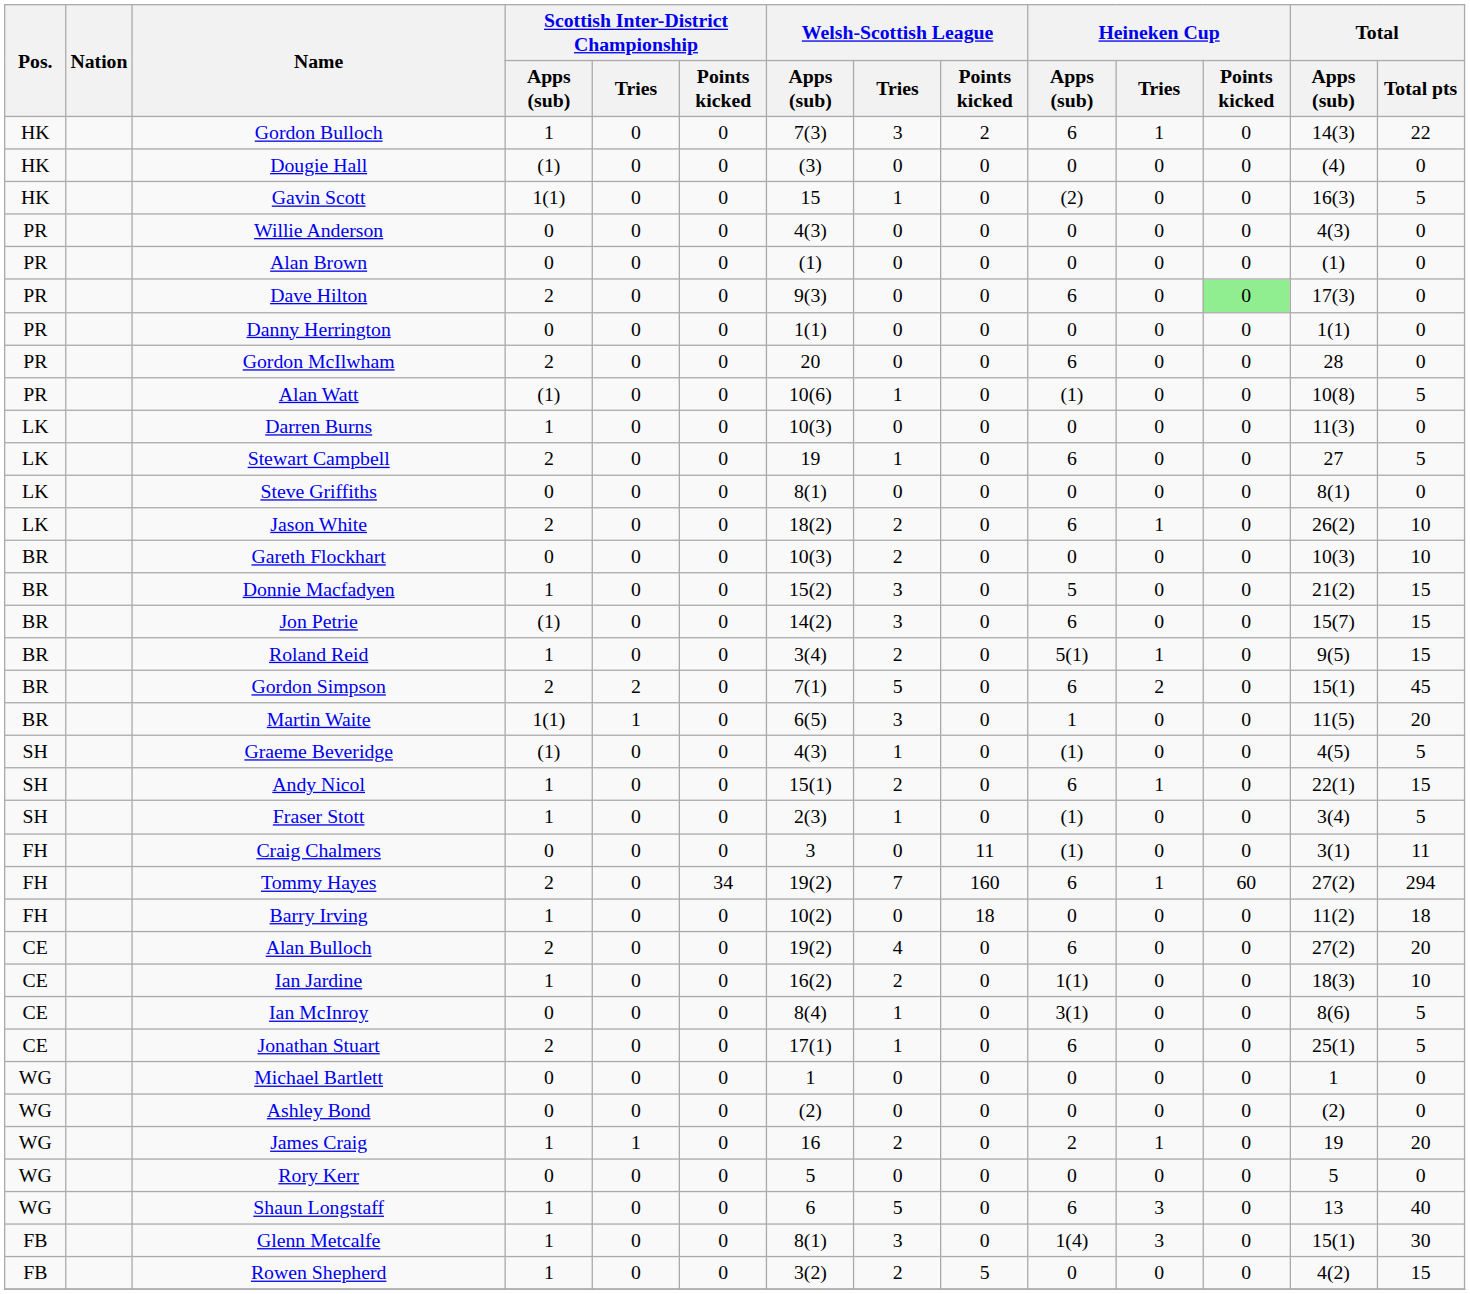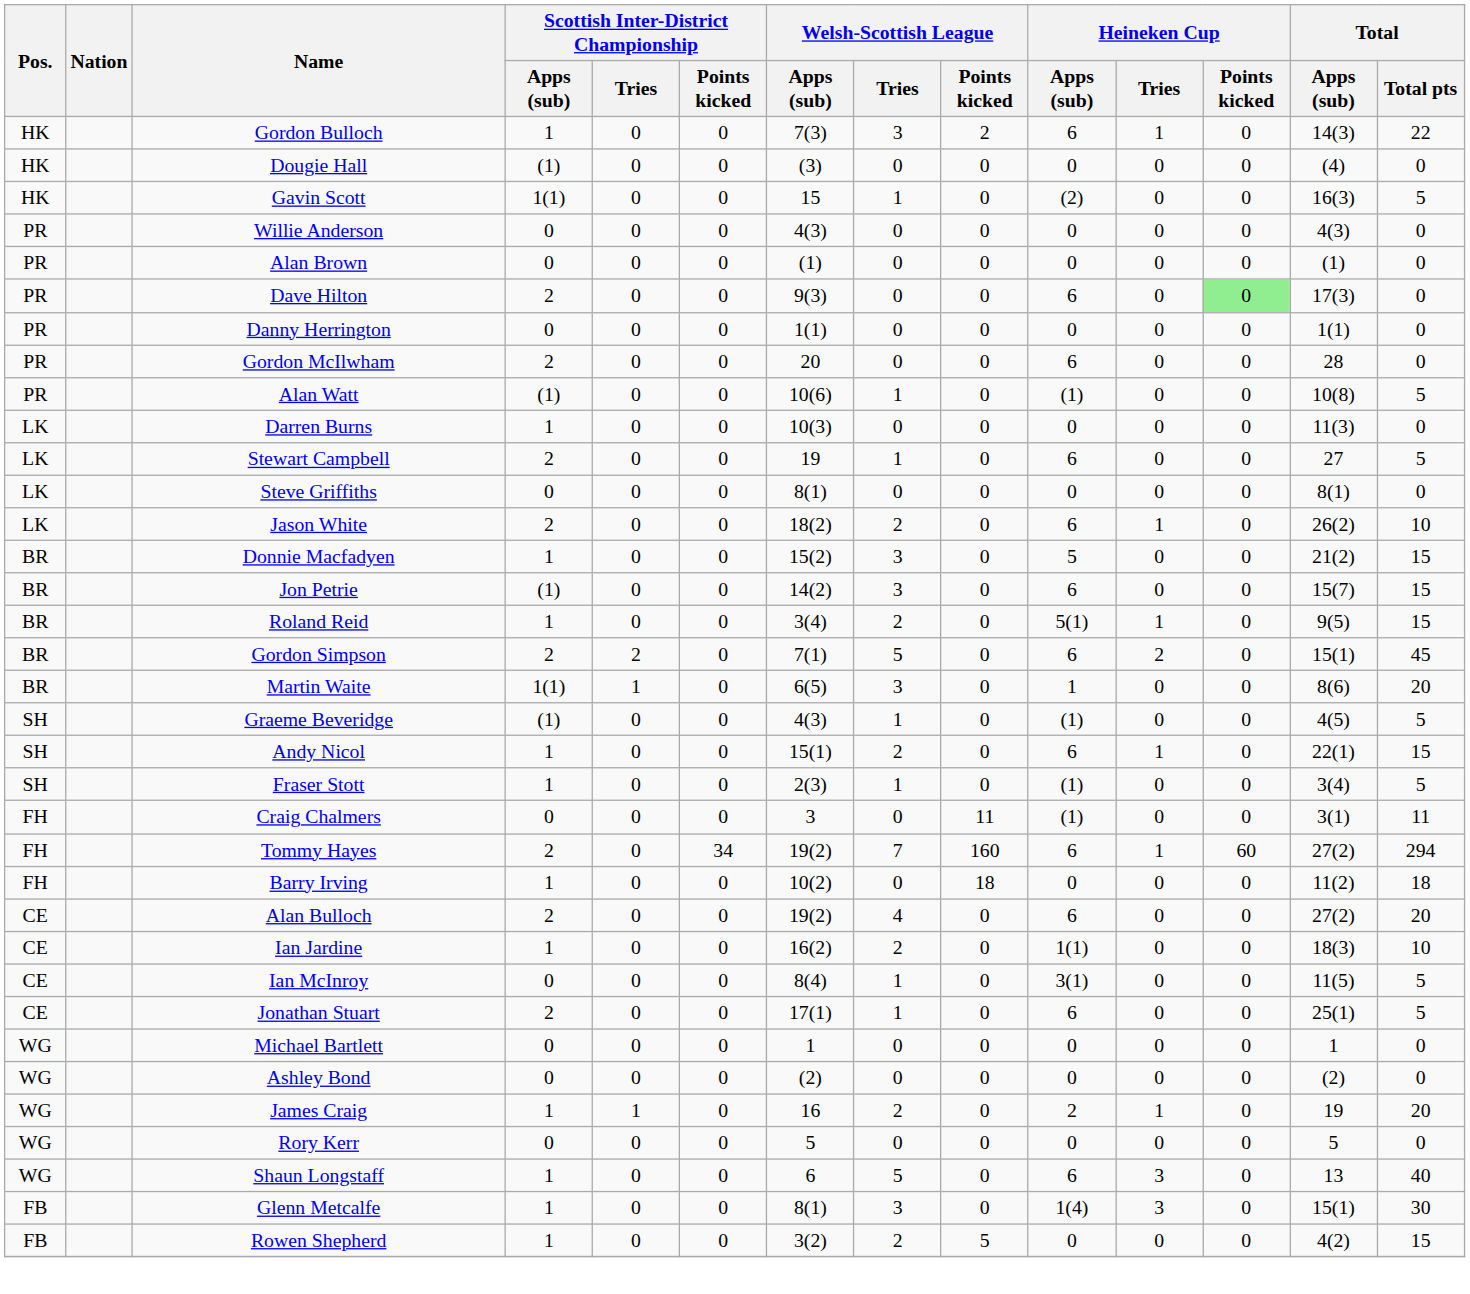 <table class="wikitable" style="font-size: 95%; text-align: center;">
 <tr>
 <th rowspan=2 width=40>Pos.</th>
 <th rowspan=2 width=40>Nation</th>
 <th rowspan=2 width=280>Name</th>
 <th colspan=3 width=130><a href='#'>Scottish Inter-District Championship</a></th>
 <th colspan=3 width=130><a href='#'>Welsh-Scottish League</a></th>
 <th colspan=3 width=130><a href='#'>Heineken Cup</a></th>
 <th colspan=2>Total</th>
 </tr>
 <tr>
 <th rowspan=1 style="width:60px;">Apps<br>(sub)</th>
 <th rowspan=1 style="width:60px;">Tries</th>
 <th rowspan=1 style="width:60px;">Points<br>kicked</th>
 <th rowspan=1 style="width:60px;">Apps<br>(sub)</th>
 <th rowspan=1 style="width:60px;">Tries</th>
 <th rowspan=1 style="width:60px;">Points<br>kicked</th>
 <th rowspan=1 style="width:60px;">Apps<br>(sub)</th>
 <th rowspan=1 style="width:60px;">Tries</th>
 <th rowspan=1 style="width:60px;">Points<br>kicked</th>
 <th rowspan=1 style="width:60px;">Apps<br>(sub)</th>
 <th rowspan=1 style="width:60px;">Total pts</th>
 </tr>
 <tr>
 <td>HK</td>
 <td></td>
 <td><a href='#'>Gordon Bulloch</a></td>
 <td>1</td>
 <td>0</td>
 <td>0</td>
 <td>7(3)</td>
 <td>3</td>
 <td>2</td>
 <td>6</td>
 <td>1</td>
 <td>0</td>
 <td>14(3)</td>
 <td>22</td>
 </tr>
 <tr>
 <td>HK</td>
 <td></td>
 <td><a href='#'>Dougie Hall</a></td>
 <td>(1)</td>
 <td>0</td>
 <td>0</td>
 <td>(3)</td>
 <td>0</td>
 <td>0</td>
 <td>0</td>
 <td>0</td>
 <td>0</td>
 <td>(4)</td>
 <td>0</td>
 </tr>
 <tr>
 <td>HK</td>
 <td></td>
 <td><a href='#'>Gavin Scott</a></td>
 <td>1(1)</td>
 <td>0</td>
 <td>0</td>
 <td>15</td>
 <td>1</td>
 <td>0</td>
 <td>(2)</td>
 <td>0</td>
 <td>0</td>
 <td>16(3)</td>
 <td>5</td>
 </tr>
 <tr>
 <td>PR</td>
 <td></td>
 <td><a href='#'>Willie Anderson</a></td>
 <td>0</td>
 <td>0</td>
 <td>0</td>
 <td>4(3)</td>
 <td>0</td>
 <td>0</td>
 <td>0</td>
 <td>0</td>
 <td>0</td>
 <td>4(3)</td>
 <td>0</td>
 </tr>
 <tr>
 <td>PR</td>
 <td></td>
 <td><a href='#'>Alan Brown</a></td>
 <td>0</td>
 <td>0</td>
 <td>0</td>
 <td>(1)</td>
 <td>0</td>
 <td>0</td>
 <td>0</td>
 <td>0</td>
 <td>0</td>
 <td>(1)</td>
 <td>0</td>
 </tr>
 <tr>
 <td>PR</td>
 <td></td>
 <td><a href='#'>Dave Hilton</a></td>
 <td>2</td>
 <td>0</td>
 <td>0</td>
 <td>9(3)</td>
 <td>0</td>
 <td>0</td>
 <td>6</td>
 <td>0</td>
 <td style="background: lightgreen;">0</td>
 <td>17(3)</td>
 <td>0</td>
 </tr>
 <tr>
 <td>PR</td>
 <td></td>
 <td><a href='#'>Danny Herrington</a></td>
 <td>0</td>
 <td>0</td>
 <td>0</td>
 <td>1(1)</td>
 <td>0</td>
 <td>0</td>
 <td>0</td>
 <td>0</td>
 <td>0</td>
 <td>1(1)</td>
 <td>0</td>
 </tr>
 <tr>
 <td>PR</td>
 <td></td>
 <td><a href='#'>Gordon McIlwham</a></td>
 <td>2</td>
 <td>0</td>
 <td>0</td>
 <td>20</td>
 <td>0</td>
 <td>0</td>
 <td>6</td>
 <td>0</td>
 <td>0</td>
 <td>28</td>
 <td>0</td>
 </tr>
 <tr>
 <td>PR</td>
 <td></td>
 <td><a href='#'>Alan Watt</a></td>
 <td>(1)</td>
 <td>0</td>
 <td>0</td>
 <td>10(6)</td>
 <td>1</td>
 <td>0</td>
 <td>(1)</td>
 <td>0</td>
 <td>0</td>
 <td>10(8)</td>
 <td>5</td>
 </tr>
 <tr>
 <td>LK</td>
 <td></td>
 <td><a href='#'>Darren Burns</a></td>
 <td>1</td>
 <td>0</td>
 <td>0</td>
 <td>10(3)</td>
 <td>0</td>
 <td>0</td>
 <td>0</td>
 <td>0</td>
 <td>0</td>
 <td>11(3)</td>
 <td>0</td>
 </tr>
 <tr>
 <td>LK</td>
 <td></td>
 <td><a href='#'>Stewart Campbell</a></td>
 <td>2</td>
 <td>0</td>
 <td>0</td>
 <td>19</td>
 <td>1</td>
 <td>0</td>
 <td>6</td>
 <td>0</td>
 <td>0</td>
 <td>27</td>
 <td>5</td>
 </tr>
 <tr>
 <td>LK</td>
 <td></td>
 <td><a href='#'>Steve Griffiths</a></td>
 <td>0</td>
 <td>0</td>
 <td>0</td>
 <td>8(1)</td>
 <td>0</td>
 <td>0</td>
 <td>0</td>
 <td>0</td>
 <td>0</td>
 <td>8(1)</td>
 <td>0</td>
 </tr>
 <tr>
 <td>LK</td>
 <td></td>
 <td><a href='#'>Jason White</a></td>
 <td>2</td>
 <td>0</td>
 <td>0</td>
 <td>18(2)</td>
 <td>2</td>
 <td>0</td>
 <td>6</td>
 <td>1</td>
 <td>0</td>
 <td>26(2)</td>
 <td>10</td>
 </tr>
 <tr>
 <td>BR</td>
 <td></td>
-<td><a href='#'>Gareth Flockhart</a></td>
-<td>0</td>
-<td>0</td>
-<td>0</td>
-<td>10(3)</td>
-<td>2</td>
-<td>0</td>
-<td>0</td>
-<td>0</td>
-<td>0</td>
-<td>10(3)</td>
-<td>10</td>
-</tr>
-<tr>
-<td>BR</td>
-<td></td>
 <td><a href='#'>Donnie Macfadyen</a></td>
 <td>1</td>
 <td>0</td>
 <td>0</td>
 <td>15(2)</td>
 <td>3</td>
 <td>0</td>
 <td>5</td>
 <td>0</td>
 <td>0</td>
 <td>21(2)</td>
 <td>15</td>
 </tr>
 <tr>
 <td>BR</td>
 <td></td>
 <td><a href='#'>Jon Petrie</a></td>
 <td>(1)</td>
 <td>0</td>
 <td>0</td>
 <td>14(2)</td>
 <td>3</td>
 <td>0</td>
 <td>6</td>
 <td>0</td>
 <td>0</td>
 <td>15(7)</td>
 <td>15</td>
 </tr>
 <tr>
 <td>BR</td>
 <td></td>
 <td><a href='#'>Roland Reid</a></td>
 <td>1</td>
 <td>0</td>
 <td>0</td>
 <td>3(4)</td>
 <td>2</td>
 <td>0</td>
 <td>5(1)</td>
 <td>1</td>
 <td>0</td>
 <td>9(5)</td>
 <td>15</td>
 </tr>
 <tr>
 <td>BR</td>
 <td></td>
 <td><a href='#'>Gordon Simpson</a></td>
 <td>2</td>
 <td>2</td>
 <td>0</td>
 <td>7(1)</td>
 <td>5</td>
 <td>0</td>
 <td>6</td>
 <td>2</td>
 <td>0</td>
 <td>15(1)</td>
 <td>45</td>
 </tr>
 <tr>
 <td>BR</td>
 <td></td>
 <td><a href='#'>Martin Waite</a></td>
 <td>1(1)</td>
 <td>1</td>
 <td>0</td>
 <td>6(5)</td>
 <td>3</td>
 <td>0</td>
 <td>1</td>
 <td>0</td>
 <td>0</td>
-<td>11(5)</td>
+<td>8(6)</td>
 <td>20</td>
 </tr>
 <tr>
 <td>SH</td>
 <td></td>
 <td><a href='#'>Graeme Beveridge</a></td>
 <td>(1)</td>
 <td>0</td>
 <td>0</td>
 <td>4(3)</td>
 <td>1</td>
 <td>0</td>
 <td>(1)</td>
 <td>0</td>
 <td>0</td>
 <td>4(5)</td>
 <td>5</td>
 </tr>
 <tr>
 <td>SH</td>
 <td></td>
 <td><a href='#'>Andy Nicol</a></td>
 <td>1</td>
 <td>0</td>
 <td>0</td>
 <td>15(1)</td>
 <td>2</td>
 <td>0</td>
 <td>6</td>
 <td>1</td>
 <td>0</td>
 <td>22(1)</td>
 <td>15</td>
 </tr>
 <tr>
 <td>SH</td>
 <td></td>
 <td><a href='#'>Fraser Stott</a></td>
 <td>1</td>
 <td>0</td>
 <td>0</td>
 <td>2(3)</td>
 <td>1</td>
 <td>0</td>
 <td>(1)</td>
 <td>0</td>
 <td>0</td>
 <td>3(4)</td>
 <td>5</td>
 </tr>
 <tr>
 <td>FH</td>
 <td></td>
 <td><a href='#'>Craig Chalmers</a></td>
 <td>0</td>
 <td>0</td>
 <td>0</td>
 <td>3</td>
 <td>0</td>
 <td>11</td>
 <td>(1)</td>
 <td>0</td>
 <td>0</td>
 <td>3(1)</td>
 <td>11</td>
 </tr>
 <tr>
 <td>FH</td>
 <td></td>
 <td><a href='#'>Tommy Hayes</a></td>
 <td>2</td>
 <td>0</td>
 <td>34</td>
 <td>19(2)</td>
 <td>7</td>
 <td>160</td>
 <td>6</td>
 <td>1</td>
 <td>60</td>
 <td>27(2)</td>
 <td>294</td>
 </tr>
 <tr>
 <td>FH</td>
 <td></td>
 <td><a href='#'>Barry Irving</a></td>
 <td>1</td>
 <td>0</td>
 <td>0</td>
 <td>10(2)</td>
 <td>0</td>
 <td>18</td>
 <td>0</td>
 <td>0</td>
 <td>0</td>
 <td>11(2)</td>
 <td>18</td>
 </tr>
 <tr>
 <td>CE</td>
 <td></td>
 <td><a href='#'>Alan Bulloch</a></td>
 <td>2</td>
 <td>0</td>
 <td>0</td>
 <td>19(2)</td>
 <td>4</td>
 <td>0</td>
 <td>6</td>
 <td>0</td>
 <td>0</td>
 <td>27(2)</td>
 <td>20</td>
 </tr>
 <tr>
 <td>CE</td>
 <td></td>
 <td><a href='#'>Ian Jardine</a></td>
 <td>1</td>
 <td>0</td>
 <td>0</td>
 <td>16(2)</td>
 <td>2</td>
 <td>0</td>
 <td>1(1)</td>
 <td>0</td>
 <td>0</td>
 <td>18(3)</td>
 <td>10</td>
 </tr>
 <tr>
 <td>CE</td>
 <td></td>
 <td><a href='#'>Ian McInroy</a></td>
 <td>0</td>
 <td>0</td>
 <td>0</td>
 <td>8(4)</td>
 <td>1</td>
 <td>0</td>
 <td>3(1)</td>
 <td>0</td>
 <td>0</td>
-<td>8(6)</td>
+<td>11(5)</td>
 <td>5</td>
 </tr>
 <tr>
 <td>CE</td>
 <td></td>
 <td><a href='#'>Jonathan Stuart</a></td>
 <td>2</td>
 <td>0</td>
 <td>0</td>
 <td>17(1)</td>
 <td>1</td>
 <td>0</td>
 <td>6</td>
 <td>0</td>
 <td>0</td>
 <td>25(1)</td>
 <td>5</td>
 </tr>
 <tr>
 <td>WG</td>
 <td></td>
 <td><a href='#'>Michael Bartlett</a></td>
 <td>0</td>
 <td>0</td>
 <td>0</td>
 <td>1</td>
 <td>0</td>
 <td>0</td>
 <td>0</td>
 <td>0</td>
 <td>0</td>
 <td>1</td>
 <td>0</td>
 </tr>
 <tr>
 <td>WG</td>
 <td></td>
 <td><a href='#'>Ashley Bond</a></td>
 <td>0</td>
 <td>0</td>
 <td>0</td>
 <td>(2)</td>
 <td>0</td>
 <td>0</td>
 <td>0</td>
 <td>0</td>
 <td>0</td>
 <td>(2)</td>
 <td>0</td>
 </tr>
 <tr>
 <td>WG</td>
 <td></td>
 <td><a href='#'>James Craig</a></td>
 <td>1</td>
 <td>1</td>
 <td>0</td>
 <td>16</td>
 <td>2</td>
 <td>0</td>
 <td>2</td>
 <td>1</td>
 <td>0</td>
 <td>19</td>
 <td>20</td>
 </tr>
 <tr>
 <td>WG</td>
 <td></td>
 <td><a href='#'>Rory Kerr</a></td>
 <td>0</td>
 <td>0</td>
 <td>0</td>
 <td>5</td>
 <td>0</td>
 <td>0</td>
 <td>0</td>
 <td>0</td>
 <td>0</td>
 <td>5</td>
 <td>0</td>
 </tr>
 <tr>
 <td>WG</td>
 <td></td>
 <td><a href='#'>Shaun Longstaff</a></td>
 <td>1</td>
 <td>0</td>
 <td>0</td>
 <td>6</td>
 <td>5</td>
 <td>0</td>
 <td>6</td>
 <td>3</td>
 <td>0</td>
 <td>13</td>
 <td>40</td>
 </tr>
 <tr>
 <td>FB</td>
 <td></td>
 <td><a href='#'>Glenn Metcalfe</a></td>
 <td>1</td>
 <td>0</td>
 <td>0</td>
 <td>8(1)</td>
 <td>3</td>
 <td>0</td>
 <td>1(4)</td>
 <td>3</td>
 <td>0</td>
 <td>15(1)</td>
 <td>30</td>
 </tr>
 <tr>
 <td>FB</td>
 <td></td>
 <td><a href='#'>Rowen Shepherd</a></td>
 <td>1</td>
 <td>0</td>
 <td>0</td>
 <td>3(2)</td>
 <td>2</td>
 <td>5</td>
 <td>0</td>
 <td>0</td>
 <td>0</td>
 <td>4(2)</td>
 <td>15</td>
 </tr>
 <tr>
 </tr>
 </table>
